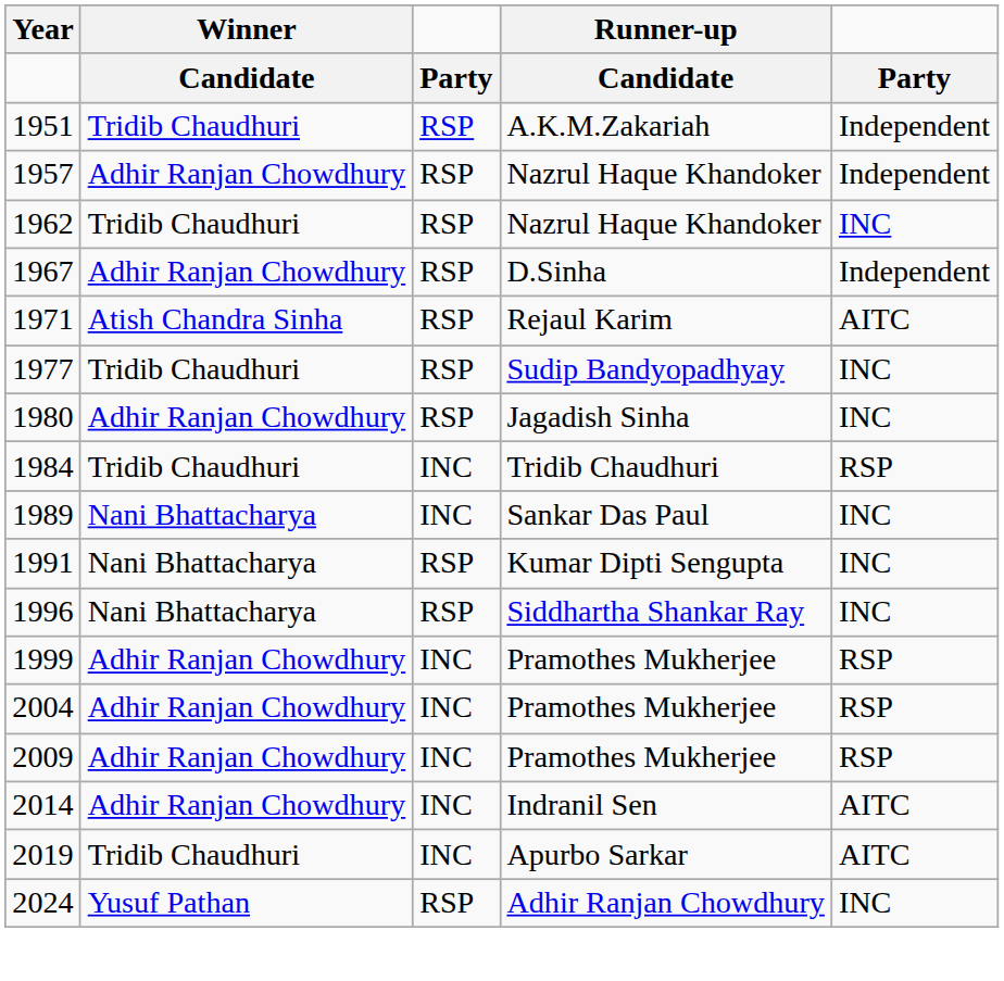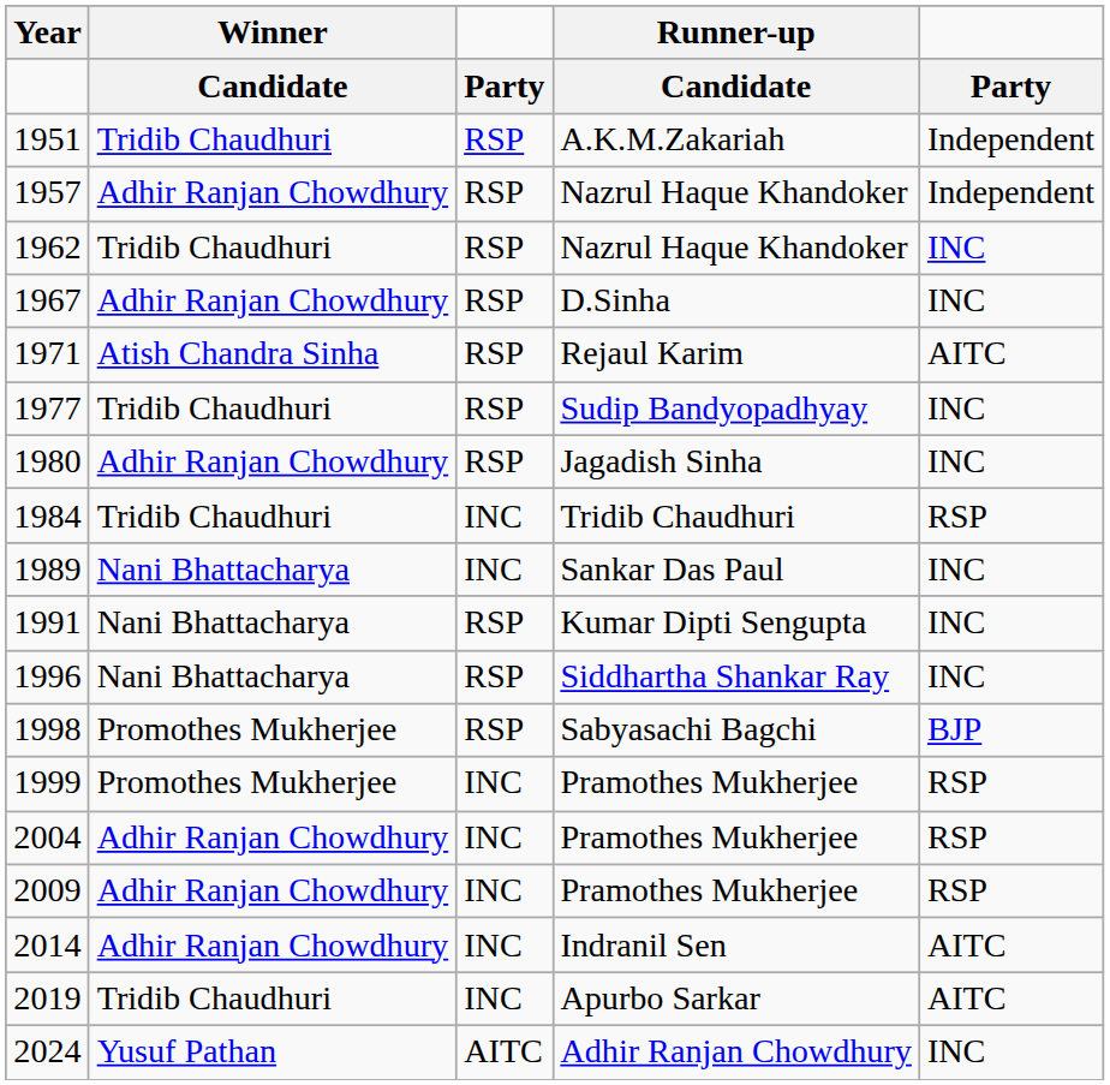 <table class="wikitable sortable">
 <tr>
 <th>Year</th>
 <th>Winner</th>
 <td></td>
 <th>Runner-up</th>
 </tr>
 <tr>
 <td></td>
 <th>Candidate</th>
 <th>Party</th>
 <th>Candidate</th>
 <th>Party</th>
 </tr>
 <tr>
 <td>1951</td>
 <td><a href='#'>Tridib Chaudhuri</a></td>
 <td><a href='#'>RSP</a></td>
 <td>A.K.M.Zakariah</td>
 <td>Independent</td>
 </tr>
 <tr>
 <td>1957</td>
 <td><a href='#'>Adhir Ranjan Chowdhury</a></td>
 <td>RSP</td>
 <td>Nazrul Haque Khandoker</td>
 <td>Independent</td>
 </tr>
 <tr>
 <td>1962</td>
 <td>Tridib Chaudhuri</td>
 <td>RSP</td>
 <td>Nazrul Haque Khandoker</td>
 <td><a href='#'>INC</a></td>
 </tr>
 <tr>
 <td>1967</td>
 <td><a href='#'>Adhir Ranjan Chowdhury</a></td>
 <td>RSP</td>
 <td>D.Sinha</td>
-<td>Independent</td>
+<td>INC</td>
 </tr>
 <tr>
 <td>1971</td>
 <td><a href='#'>Atish Chandra Sinha</a></td>
 <td>RSP</td>
 <td>Rejaul Karim</td>
 <td>AITC</td>
 </tr>
 <tr>
 <td>1977</td>
 <td>Tridib Chaudhuri</td>
 <td>RSP</td>
 <td><a href='#'>Sudip Bandyopadhyay</a></td>
 <td>INC</td>
 </tr>
 <tr>
 <td>1980</td>
 <td><a href='#'>Adhir Ranjan Chowdhury</a></td>
 <td>RSP</td>
 <td>Jagadish Sinha</td>
 <td>INC</td>
 </tr>
 <tr>
 <td>1984</td>
 <td>Tridib Chaudhuri</td>
 <td>INC</td>
 <td>Tridib Chaudhuri</td>
 <td>RSP</td>
 </tr>
 <tr>
 <td>1989</td>
 <td><a href='#'>Nani Bhattacharya</a></td>
 <td Indian National Congress>INC</td>
 <td>Sankar Das Paul</td>
 <td>INC</td>
 </tr>
 <tr>
 <td>1991</td>
 <td>Nani Bhattacharya</td>
 <td>RSP</td>
 <td>Kumar Dipti Sengupta</td>
 <td>INC</td>
 </tr>
 <tr>
 <td>1996</td>
 <td>Nani Bhattacharya</td>
 <td>RSP</td>
 <td><a href='#'>Siddhartha Shankar Ray</a></td>
 <td>INC</td>
 </tr>
 <tr>
+<td>1998</td>
+<td>Promothes Mukherjee</td>
+<td>RSP</td>
+<td>Sabyasachi Bagchi</td>
+<td><a href='#'>BJP</a></td>
+</tr>
+<tr>
 <td>1999</td>
-<td><a href='#'>Adhir Ranjan Chowdhury</a></td>
+<td>Promothes Mukherjee</td>
 <td Indian National Congress>INC</td>
 <td>Pramothes Mukherjee</td>
 <td>RSP</td>
 </tr>
 <tr>
 <td>2004</td>
 <td><a href='#'>Adhir Ranjan Chowdhury</a></td>
 <td Indian National Congress>INC</td>
 <td>Pramothes Mukherjee</td>
 <td>RSP</td>
 </tr>
 <tr>
 <td>2009</td>
 <td><a href='#'>Adhir Ranjan Chowdhury</a></td>
 <td Indian National Congress>INC</td>
 <td>Pramothes Mukherjee</td>
 <td>RSP</td>
 </tr>
 <tr>
 <td>2014</td>
 <td><a href='#'>Adhir Ranjan Chowdhury</a></td>
 <td Indian National Congress>INC</td>
 <td>Indranil Sen</td>
 <td>AITC</td>
 </tr>
 <tr>
 <td>2019</td>
 <td>Tridib Chaudhuri</td>
 <td Indian National Congress>INC</td>
 <td>Apurbo Sarkar</td>
 <td>AITC</td>
 </tr>
 <tr>
 <td>2024</td>
 <td><a href='#'>Yusuf Pathan</a></td>
-<td>RSP</td>
+<td>AITC</td>
 <td><a href='#'>Adhir Ranjan Chowdhury</a></td>
 <td Indian National Congress>INC</td>
 </tr>
 </table>
